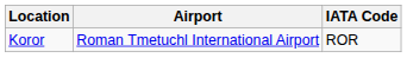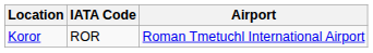 <table class="wikitable">
 <tr>
 <th>Location</th>
+<th>IATA Code</th>
 <th>Airport</th>
-<th>IATA Code</th>
 </tr>
 <tr>
 <td><a href='#'>Koror</a></td>
+<td>ROR</td>
 <td><a href='#'>Roman Tmetuchl International Airport</a></td>
-<td>ROR</td>
 </tr>
 </table>
